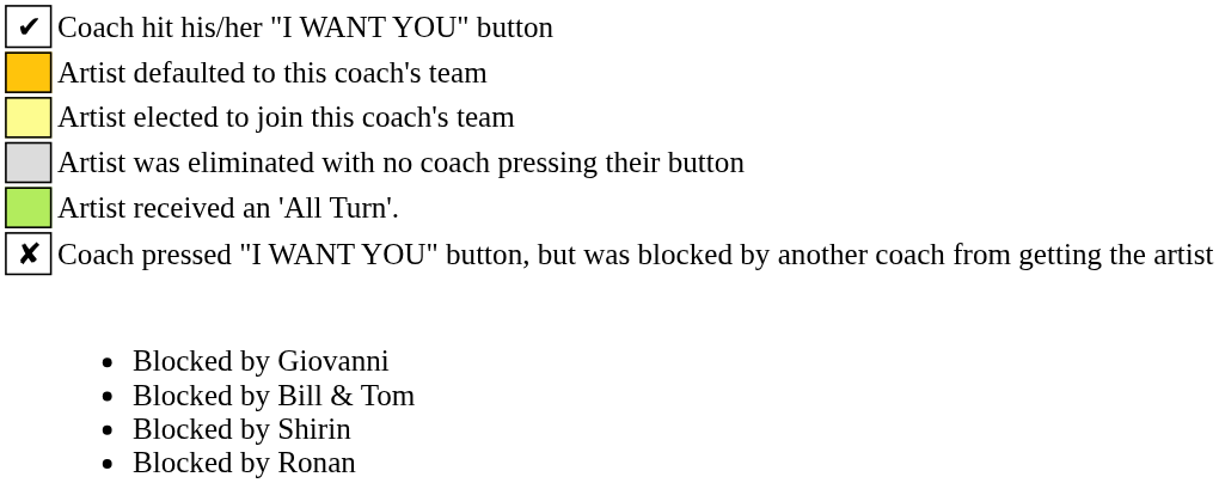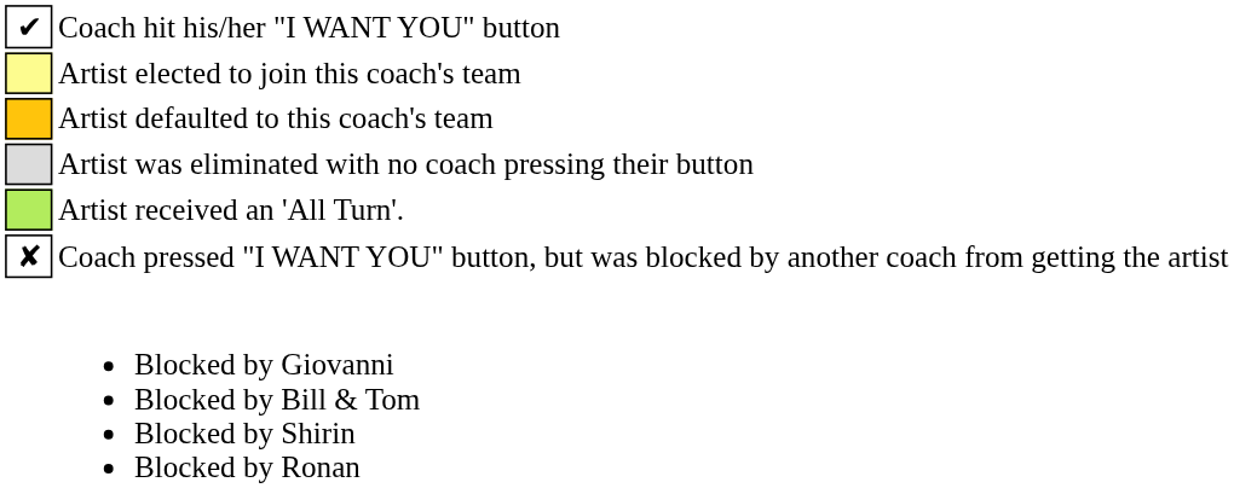 <table class="toccolours" style="font-size: 100%">
 <tr>
 <td style="background: white; border: 1px solid black"> ✔ </td>
 <td>Coach hit his/her "I WANT YOU" button</td>
 </tr>
 <tr>
+<td style="background:#fdfc8f; border: 1px solid black">  </td>
+<td>Artist elected to join this coach's team</td>
+</tr>
+<tr>
 <td style="background:#FFC40C; border: 1px solid black">  </td>
 <td>Artist defaulted to this coach's team</td>
-</tr>
-<tr>
-<td style="background:#fdfc8f; border: 1px solid black">  </td>
-<td>Artist elected to join this coach's team</td>
 </tr>
 <tr>
 <td style="background:#DCDCDC; border: 1px solid black">  </td>
 <td>Artist was eliminated with no coach pressing their button</td>
 </tr>
 <tr>
 <td style="background-color:#B2EC5D; border: 1px solid black">    </td>
 <td>Artist received an 'All Turn'.</td>
 </tr>
 <tr>
 <td style="background: white; border:1px solid black"> ✘ </td>
 <td>Coach pressed "I WANT YOU" button, but was blocked by another coach from getting the artist</td>
 </tr>
 <tr>
 <td></td>
 <td><br><ul><li> Blocked by Giovanni</li><li> Blocked by Bill & Tom</li><li> Blocked by Shirin</li><li> Blocked by Ronan</li></ul></td>
 </tr>
 </table>
